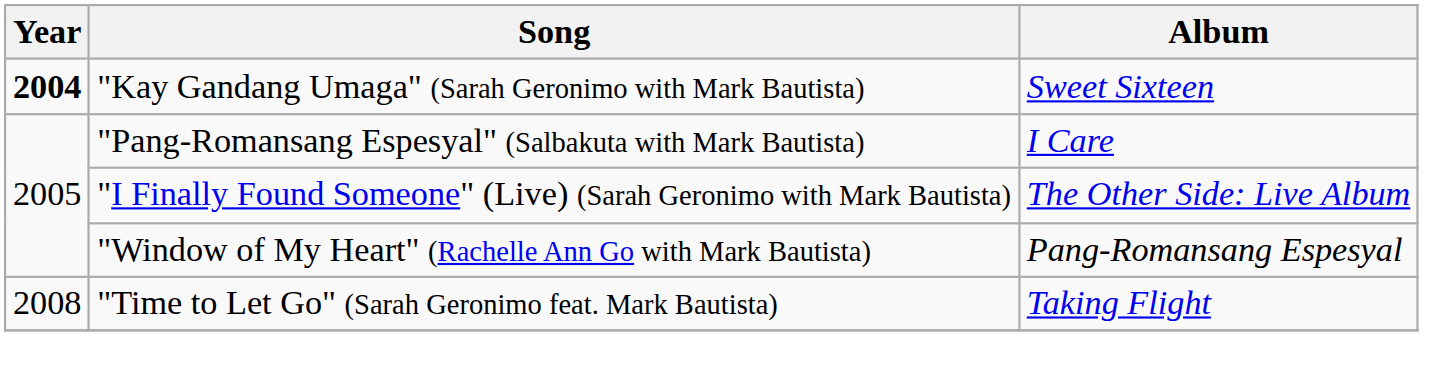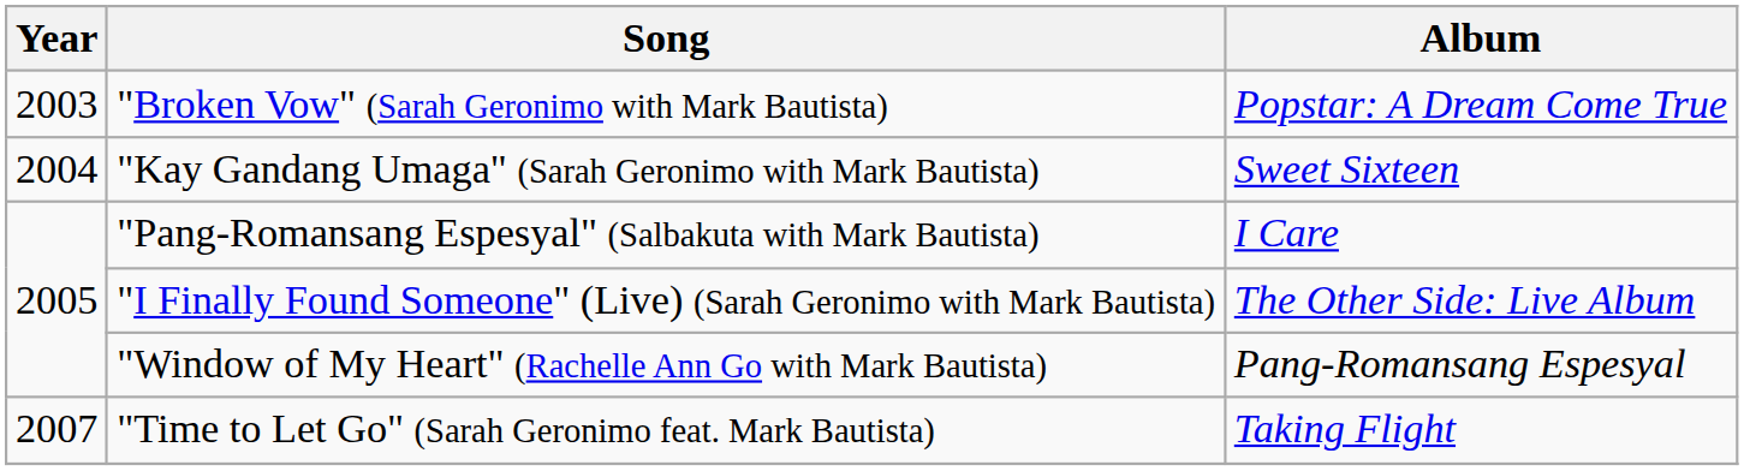 <table class=wikitable>
 <tr>
 <th>Year</th>
 <th>Song</th>
 <th>Album</th>
 </tr>
 <tr>
-<td><strong>2004</strong></td>
+<td>2003</td>
+<td>"<a href='#'>Broken Vow</a>" <small>(<a href='#'>Sarah Geronimo</a> with Mark Bautista)</small></td>
+<td><em><a href='#'>Popstar: A Dream Come True</a></em></td>
+</tr>
+<tr>
+<td>2004</td>
 <td>"Kay Gandang Umaga" <small>(Sarah Geronimo with Mark Bautista)</small></td>
 <td><em><a href='#'>Sweet Sixteen</a></em></td>
 </tr>
 <tr>
 <td rowspan=3>2005</td>
 <td>"Pang-Romansang Espesyal" <small>(Salbakuta with Mark Bautista)</small></td>
 <td><em><a href='#'>I Care</a></em></td>
 </tr>
 <tr>
 <td>"<a href='#'>I Finally Found Someone</a>" (Live) <small>(Sarah Geronimo with Mark Bautista)</small></td>
 <td><em><a href='#'>The Other Side: Live Album</a></em></td>
 </tr>
 <tr>
 <td>"Window of My Heart" <small>(<a href='#'>Rachelle Ann Go</a> with Mark Bautista)</small></td>
 <td><em>Pang-Romansang Espesyal</em></td>
 </tr>
 <tr>
-<td>2008</td>
+<td>2007</td>
 <td>"Time to Let Go" <small>(Sarah Geronimo feat. Mark Bautista)</small></td>
 <td><em><a href='#'>Taking Flight</a></em></td>
 </tr>
 <tr>
 </tr>
 </table>
